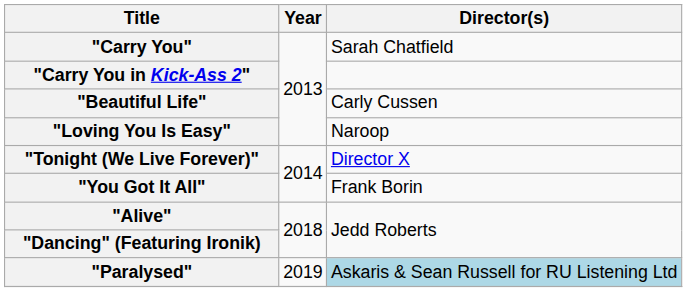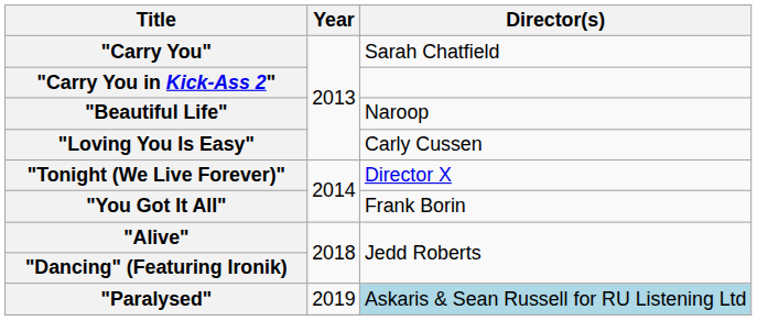 <table class="wikitable plainrowheaders">
 <tr>
 <th scope="col" style="width:15em;">Title</th>
 <th scope="col">Year</th>
 <th scope="col">Director(s)</th>
 </tr>
 <tr>
 <th scope="row">"Carry You"</th>
 <td rowspan="4">2013</td>
 <td rowspan="1">Sarah Chatfield</td>
 </tr>
 <tr>
 <th scope="row">"Carry You in <em><a href='#'>Kick-Ass 2</a></em>"</th>
 <td></td>
 </tr>
 <tr>
 <th scope="row">"Beautiful Life"</th>
-<td>Carly Cussen</td>
+<td>Naroop</td>
 </tr>
 <tr>
 <th scope="row">"Loving You Is Easy"</th>
-<td>Naroop</td>
+<td>Carly Cussen</td>
 </tr>
 <tr>
 <th scope="row">"Tonight (We Live Forever)"</th>
 <td rowspan="2">2014</td>
 <td><a href='#'>Director X</a></td>
 </tr>
 <tr>
 <th scope="row">"You Got It All"</th>
 <td>Frank Borin</td>
 </tr>
 <tr>
 <th scope="row">"Alive"</th>
 <td rowspan="2">2018</td>
 <td rowspan="2">Jedd Roberts</td>
 </tr>
 <tr>
 <th scope="row">"Dancing" (Featuring Ironik)</th>
 </tr>
 <tr>
 <th scope="row">"Paralysed"</th>
 <td rowspan="1">2019</td>
 <td style="background: lightblue;">Askaris & Sean Russell for RU Listening Ltd</td>
 </tr>
 <tr>
 </tr>
 </table>
